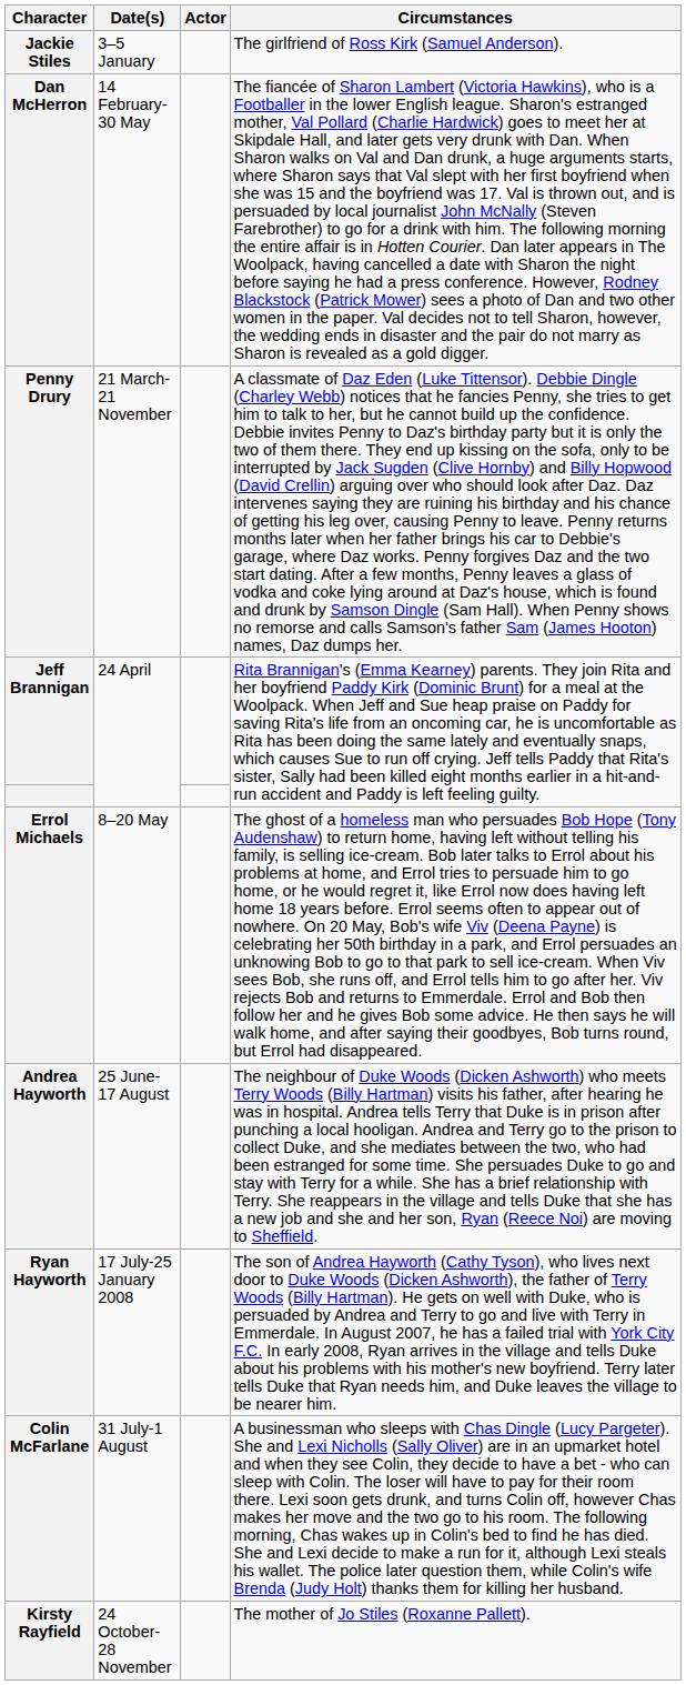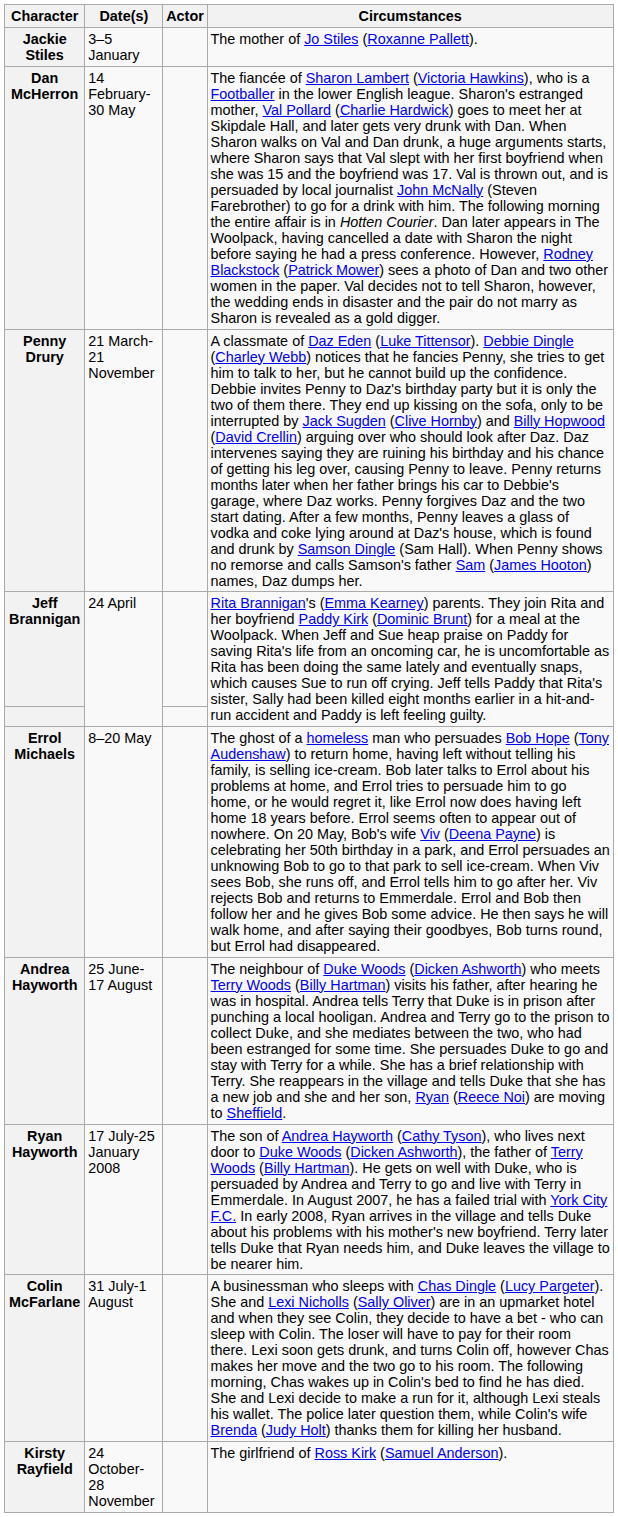 <table class="wikitable plainrowheaders" style="font-size:90%">
 <tr>
 <th scope="col">Character</th>
 <th scope="col">Date(s)</th>
 <th scope="col">Actor</th>
 <th scope="col">Circumstances</th>
 </tr>
 <tr valign="top">
 <th scope="row">Jackie Stiles</th>
 <td>3–5 January</td>
 <td></td>
-<td>The girlfriend of <a href='#'>Ross Kirk</a> (<a href='#'>Samuel Anderson</a>).</td>
+<td>The mother of <a href='#'>Jo Stiles</a> (<a href='#'>Roxanne Pallett</a>).</td>
 </tr>
 <tr>
 </tr>
 <tr valign="top">
 <th scope="row">Dan McHerron</th>
 <td>14 February-30 May</td>
 <td></td>
 <td>The fiancée of <a href='#'>Sharon Lambert</a> (<a href='#'>Victoria Hawkins</a>), who is a <a href='#'>Footballer</a> in the lower English league. Sharon's estranged mother, <a href='#'>Val Pollard</a> (<a href='#'>Charlie Hardwick</a>) goes to meet her at Skipdale Hall, and later gets very drunk with Dan. When Sharon walks on Val and Dan drunk, a huge arguments starts, where Sharon says that Val slept with her first boyfriend when she was 15 and the boyfriend was 17. Val is thrown out, and is persuaded by local journalist <a href='#'>John McNally</a> (Steven Farebrother) to go for a drink with him. The following morning the entire affair is in <em>Hotten Courier</em>. Dan later appears in The Woolpack, having cancelled a date with Sharon the night before saying he had a press conference. However, <a href='#'>Rodney Blackstock</a> (<a href='#'>Patrick Mower</a>) sees a photo of Dan and two other women in the paper. Val decides not to tell Sharon, however, the wedding ends in disaster and the pair do not marry as Sharon is revealed as a gold digger.</td>
 </tr>
 <tr>
 </tr>
 <tr valign="top">
 <th scope="row">Penny Drury</th>
 <td>21 March-21 November</td>
 <td></td>
 <td>A classmate of <a href='#'>Daz Eden</a> (<a href='#'>Luke Tittensor</a>). <a href='#'>Debbie Dingle</a> (<a href='#'>Charley Webb</a>) notices that he fancies Penny, she tries to get him to talk to her, but he cannot build up the confidence. Debbie invites Penny to Daz's birthday party but it is only the two of them there. They end up kissing on the sofa, only to be interrupted by <a href='#'>Jack Sugden</a> (<a href='#'>Clive Hornby</a>) and <a href='#'>Billy Hopwood</a> (<a href='#'>David Crellin</a>) arguing over who should look after Daz. Daz intervenes saying they are ruining his birthday and his chance of getting his leg over, causing Penny to leave. Penny returns months later when her father brings his car to Debbie's garage, where Daz works. Penny forgives Daz and the two start dating. After a few months, Penny leaves a glass of vodka and coke lying around at Daz's house, which is found and drunk by <a href='#'>Samson Dingle</a> (Sam Hall). When Penny shows no remorse and calls Samson's father <a href='#'>Sam</a> (<a href='#'>James Hooton</a>) names, Daz dumps her.</td>
 </tr>
 <tr>
 </tr>
 <tr valign="top">
 <th scope="row">Jeff Brannigan</th>
 <td rowspan="2">24 April</td>
 <td></td>
 <td rowspan="2"><a href='#'>Rita Brannigan</a>'s (<a href='#'>Emma Kearney</a>) parents. They join Rita and her boyfriend <a href='#'>Paddy Kirk</a> (<a href='#'>Dominic Brunt</a>) for a meal at the Woolpack. When Jeff and Sue heap praise on Paddy for saving Rita's life from an oncoming car, he is uncomfortable as Rita has been doing the same lately and eventually snaps, which causes Sue to run off crying. Jeff tells Paddy that Rita's sister, Sally had been killed eight months earlier in a hit-and-run accident and Paddy is left feeling guilty.</td>
 </tr>
 <tr valign="top">
 <th scope="row"> </th>
 <td></td>
 </tr>
 <tr>
 </tr>
 <tr valign="top">
 <th scope="row">Errol Michaels</th>
 <td>8–20 May</td>
 <td></td>
 <td>The ghost of a <a href='#'>homeless</a> man who persuades <a href='#'>Bob Hope</a> (<a href='#'>Tony Audenshaw</a>) to return home, having left without telling his family, is selling ice-cream. Bob later talks to Errol about his problems at home, and Errol tries to persuade him to go home, or he would regret it, like Errol now does having left home 18 years before. Errol seems often to appear out of nowhere. On 20 May, Bob's wife <a href='#'>Viv</a> (<a href='#'>Deena Payne</a>) is celebrating her 50th birthday in a park, and Errol persuades an unknowing Bob to go to that park to sell ice-cream. When Viv sees Bob, she runs off, and Errol tells him to go after her. Viv rejects Bob and returns to Emmerdale. Errol and Bob then follow her and he gives Bob some advice. He then says he will walk home, and after saying their goodbyes, Bob turns round, but Errol had disappeared.</td>
 </tr>
 <tr>
 </tr>
 <tr valign="top">
 <th scope="row">Andrea Hayworth</th>
 <td>25 June-17 August</td>
 <td></td>
 <td>The neighbour of <a href='#'>Duke Woods</a> (<a href='#'>Dicken Ashworth</a>) who meets <a href='#'>Terry Woods</a> (<a href='#'>Billy Hartman</a>) visits his father, after hearing he was in hospital. Andrea tells Terry that Duke is in prison after punching a local hooligan. Andrea and Terry go to the prison to collect Duke, and she mediates between the two, who had been estranged for some time. She persuades Duke to go and stay with Terry for a while. She has a brief relationship with Terry. She reappears in the village and tells Duke that she has a new job and she and her son, <a href='#'>Ryan</a> (<a href='#'>Reece Noi</a>) are moving to <a href='#'>Sheffield</a>.</td>
 </tr>
 <tr>
 </tr>
 <tr valign="top">
 <th scope="row">Ryan Hayworth</th>
 <td>17 July-25 January 2008</td>
 <td></td>
 <td>The son of <a href='#'>Andrea Hayworth</a> (<a href='#'>Cathy Tyson</a>), who lives next door to <a href='#'>Duke Woods</a> (<a href='#'>Dicken Ashworth</a>), the father of <a href='#'>Terry Woods</a> (<a href='#'>Billy Hartman</a>). He gets on well with Duke, who is persuaded by Andrea and Terry to go and live with Terry in Emmerdale. In August 2007, he has a failed trial with <a href='#'>York City F.C.</a> In early 2008, Ryan arrives in the village and tells Duke about his problems with his mother's new boyfriend. Terry later tells Duke that Ryan needs him, and Duke leaves the village to be nearer him.</td>
 </tr>
 <tr>
 </tr>
 <tr valign="top">
 <th scope="row">Colin McFarlane</th>
 <td>31 July-1 August</td>
 <td></td>
 <td>A businessman who sleeps with <a href='#'>Chas Dingle</a> (<a href='#'>Lucy Pargeter</a>). She and <a href='#'>Lexi Nicholls</a> (<a href='#'>Sally Oliver</a>) are in an upmarket hotel and when they see Colin, they decide to have a bet - who can sleep with Colin. The loser will have to pay for their room there. Lexi soon gets drunk, and turns Colin off, however Chas makes her move and the two go to his room. The following morning, Chas wakes up in Colin's bed to find he has died. She and Lexi decide to make a run for it, although Lexi steals his wallet. The police later question them, while Colin's wife <a href='#'>Brenda</a> (<a href='#'>Judy Holt</a>) thanks them for killing her husband.</td>
 </tr>
 <tr>
 </tr>
 <tr valign="top">
 <th scope="row">Kirsty Rayfield</th>
 <td>24 October-28 November</td>
 <td></td>
-<td>The mother of <a href='#'>Jo Stiles</a> (<a href='#'>Roxanne Pallett</a>).</td>
+<td>The girlfriend of <a href='#'>Ross Kirk</a> (<a href='#'>Samuel Anderson</a>).</td>
 </tr>
 </table>
